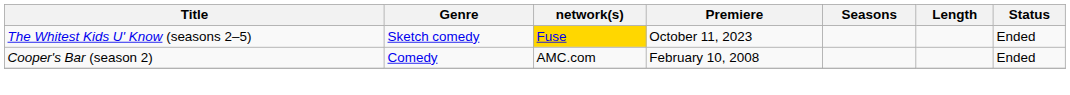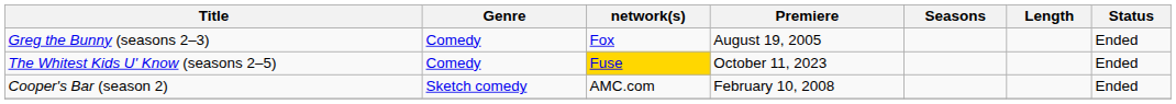 <table class="wikitable sortable" style="width:100%">
 <tr>
 <th>Title</th>
 <th>Genre</th>
 <th> network(s)</th>
 <th>Premiere</th>
 <th>Seasons</th>
 <th>Length</th>
 <th>Status</th>
 </tr>
 <tr>
+<td><em><a href='#'>Greg the Bunny</a></em> (seasons 2–3)</td>
+<td><a href='#'>Comedy</a></td>
+<td><a href='#'>Fox</a></td>
+<td>August 19, 2005</td>
+<td></td>
+<td></td>
+<td>Ended</td>
+</tr>
+<tr>
 <td><em><a href='#'>The Whitest Kids U' Know</a></em> (seasons 2–5)</td>
-<td><a href='#'>Sketch comedy</a></td>
+<td><a href='#'>Comedy</a></td>
 <td style="background: gold;"><a href='#'>Fuse</a></td>
 <td>October 11, 2023</td>
 <td></td>
 <td></td>
 <td>Ended</td>
 </tr>
 <tr>
 <td><em>Cooper's Bar</em> (season 2)</td>
-<td><a href='#'>Comedy</a></td>
+<td><a href='#'>Sketch comedy</a></td>
 <td>AMC.com</td>
 <td>February 10, 2008</td>
 <td></td>
 <td></td>
 <td>Ended</td>
 </tr>
 <tr>
 </tr>
 </table>
